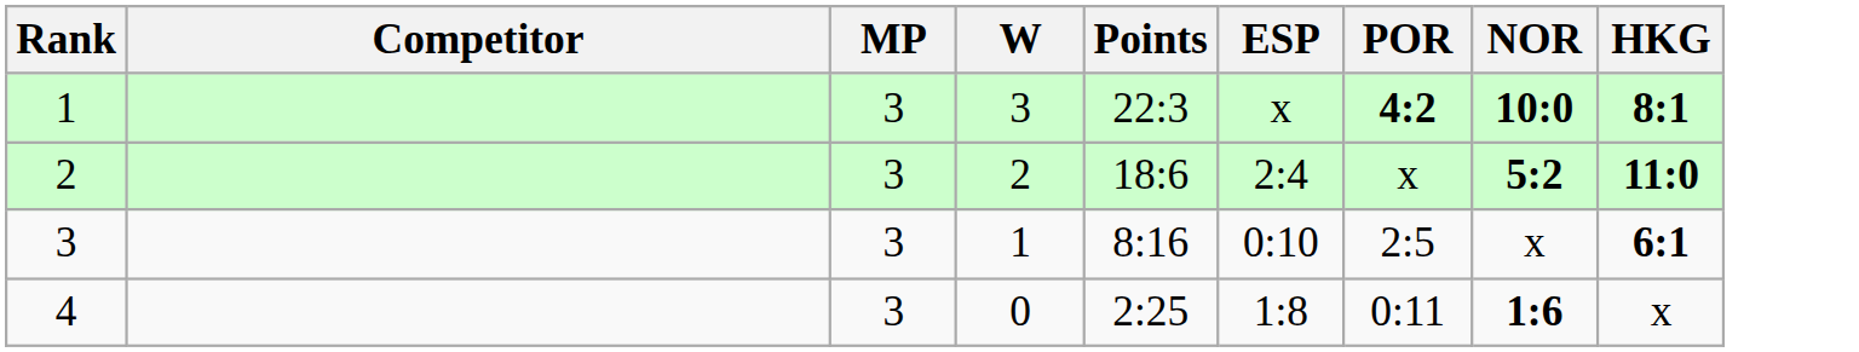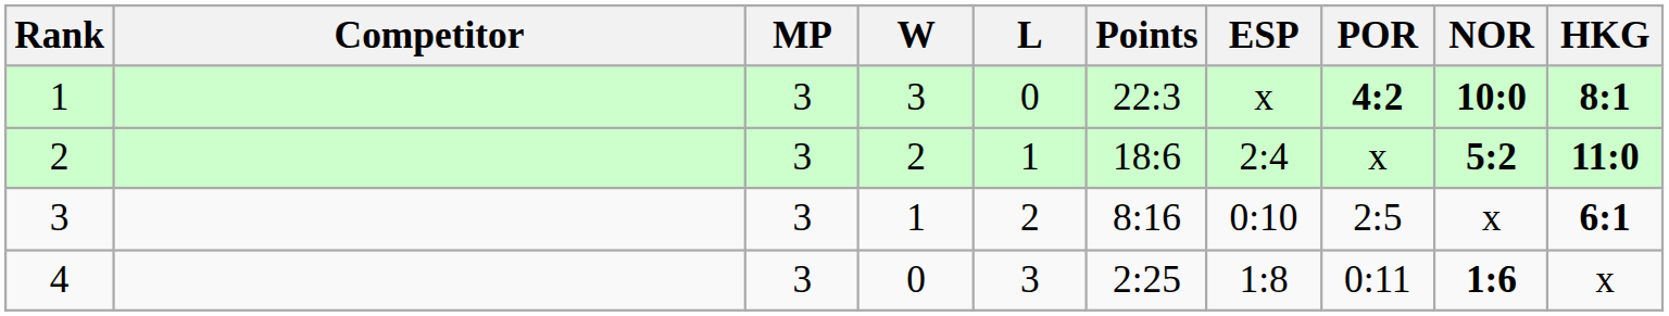 <table class="wikitable" style="text-align:center">
 <tr>
 <th>Rank</th>
 <th style="width:16em">Competitor</th>
 <th style="width:2.5em">MP</th>
 <th style="width:2.5em">W</th>
+<th style="width:2.5em">L</th>
 <th>Points</th>
 <th style="width:2.5em">ESP</th>
 <th style="width:2.5em">POR</th>
 <th style="width:2.5em">NOR</th>
 <th style="width:2.5em">HKG</th>
 </tr>
 <tr style="background:#cfc;">
 <td>1</td>
 <td style="text-align:left"></td>
 <td>3</td>
 <td>3</td>
+<td>0</td>
 <td>22:3</td>
 <td>x</td>
 <td><strong>4:2</strong></td>
 <td><strong>10:0</strong></td>
 <td><strong>8:1</strong></td>
 </tr>
 <tr style="background:#cfc;">
 <td>2</td>
 <td style="text-align:left"></td>
 <td>3</td>
 <td>2</td>
+<td>1</td>
 <td>18:6</td>
 <td>2:4</td>
 <td>x</td>
 <td><strong>5:2</strong></td>
 <td><strong>11:0</strong></td>
 </tr>
 <tr>
 <td>3</td>
 <td style="text-align:left"></td>
 <td>3</td>
 <td>1</td>
+<td>2</td>
 <td>8:16</td>
 <td>0:10</td>
 <td>2:5</td>
 <td>x</td>
 <td><strong>6:1</strong></td>
 </tr>
 <tr>
 <td>4</td>
 <td style="text-align:left"></td>
 <td>3</td>
 <td>0</td>
+<td>3</td>
 <td>2:25</td>
 <td>1:8</td>
 <td>0:11</td>
 <td><strong>1:6</strong></td>
 <td>x</td>
 </tr>
 </table>
